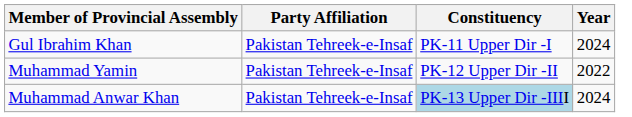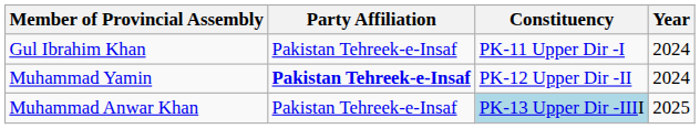 <table class="wikitable sortable">
 <tr>
 <th>Member of Provincial Assembly</th>
 <th>Party Affiliation</th>
 <th>Constituency</th>
 <th>Year</th>
 </tr>
 <tr>
 <td><a href='#'>Gul Ibrahim Khan</a></td>
 <td><a href='#'>Pakistan Tehreek-e-Insaf</a></td>
 <td><a href='#'>PK-11 Upper Dir -I</a></td>
 <td>2024</td>
 </tr>
 <tr>
 <td><a href='#'>Muhammad Yamin</a></td>
-<td><a href='#'>Pakistan Tehreek-e-Insaf</a></td>
+<td><strong><a href='#'>Pakistan Tehreek-e-Insaf</a></strong></td>
 <td><a href='#'>PK-12 Upper Dir -II</a></td>
-<td>2022</td>
+<td>2024</td>
 </tr>
 <tr>
 <td><a href='#'>Muhammad Anwar Khan</a></td>
 <td><a href='#'>Pakistan Tehreek-e-Insaf</a></td>
 <td style="background: lightblue;"><a href='#'>PK-13 Upper Dir -III</a>I</td>
-<td>2024</td>
+<td>2025</td>
 </tr>
 </table>
